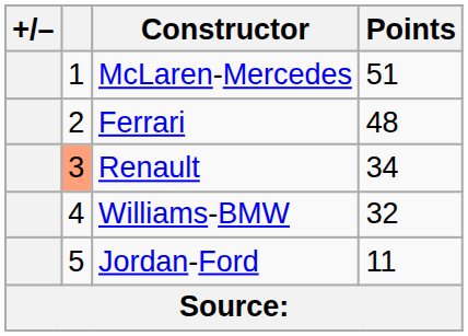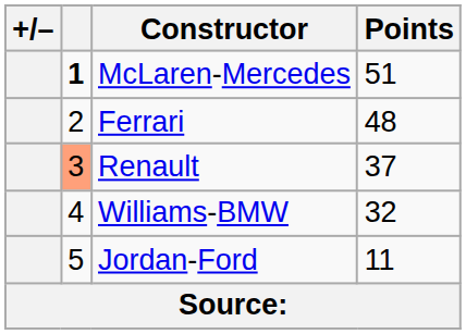 <table class="wikitable" style="font-size: 85%;">
 <tr>
 <th scope="col">+/–</th>
 <th scope="col"></th>
 <th scope="col">Constructor</th>
 <th scope="col">Points</th>
 </tr>
 <tr>
 <th scope="row"></th>
-<td align="center">1</td>
+<td align="center"><strong>1</strong></td>
 <td> <a href='#'>McLaren</a>-<a href='#'>Mercedes</a></td>
 <td>51</td>
 </tr>
 <tr>
 <th scope="row"></th>
 <td align="center">2</td>
 <td> <a href='#'>Ferrari</a></td>
 <td>48</td>
 </tr>
 <tr>
 <th scope="row"></th>
 <td align="center" style="background: lightsalmon;">3</td>
 <td> <a href='#'>Renault</a></td>
-<td>34</td>
+<td>37</td>
 </tr>
 <tr>
 <th scope="row"></th>
 <td align="center">4</td>
 <td> <a href='#'>Williams</a>-<a href='#'>BMW</a></td>
 <td>32</td>
 </tr>
 <tr>
 <th scope="row"></th>
 <td align="center">5</td>
 <td> <a href='#'>Jordan</a>-<a href='#'>Ford</a></td>
 <td>11</td>
 </tr>
 <tr>
 <th colspan=4>Source: </th>
 </tr>
 </table>
